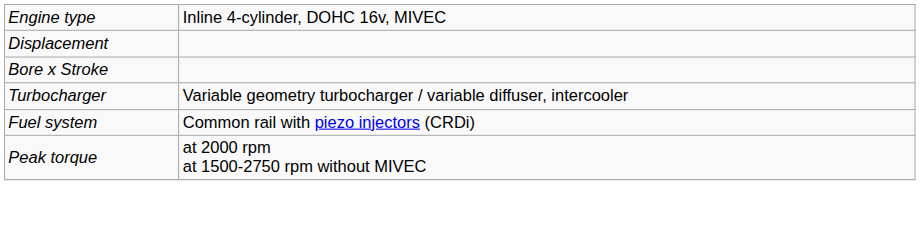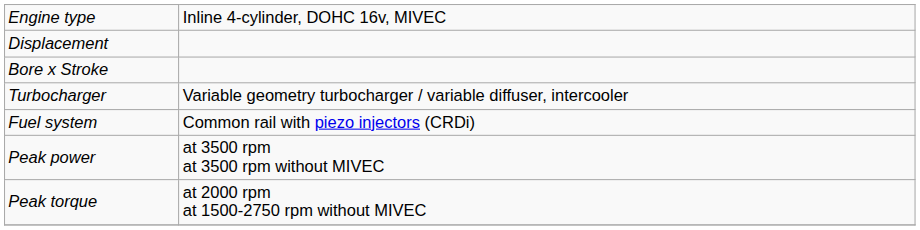 <table class="wikitable" width="70%">
 <tr>
 <td><em>Engine type</em></td>
 <td>Inline 4-cylinder, DOHC 16v, MIVEC</td>
 </tr>
 <tr>
 <td><em>Displacement</em></td>
 <td></td>
 </tr>
 <tr>
 <td><em>Bore x Stroke</em></td>
 <td></td>
 </tr>
 <tr>
 <td><em>Turbocharger</em></td>
 <td>Variable geometry turbocharger / variable diffuser, intercooler</td>
 </tr>
 <tr>
 <td><em>Fuel system</em></td>
 <td>Common rail with <a href='#'>piezo injectors</a> (CRDi)</td>
 </tr>
 <tr>
+<td><em>Peak power</em></td>
+<td> at 3500 rpm <br> at 3500 rpm without MIVEC</td>
+</tr>
+<tr>
 <td><em>Peak torque</em></td>
 <td> at 2000 rpm<br> at 1500-2750 rpm without MIVEC</td>
 </tr>
 <tr>
 </tr>
 </table>
